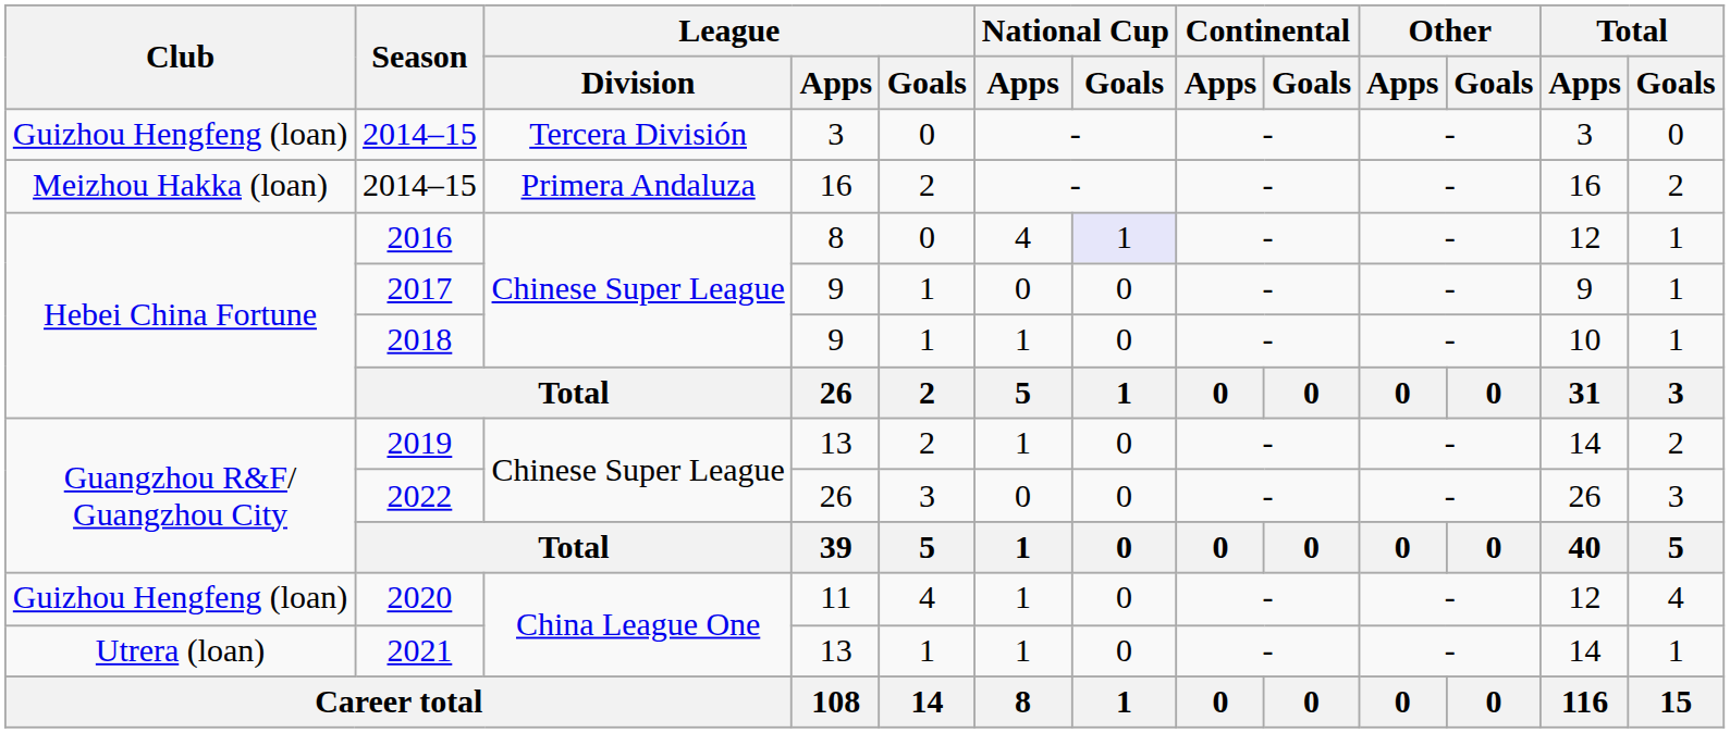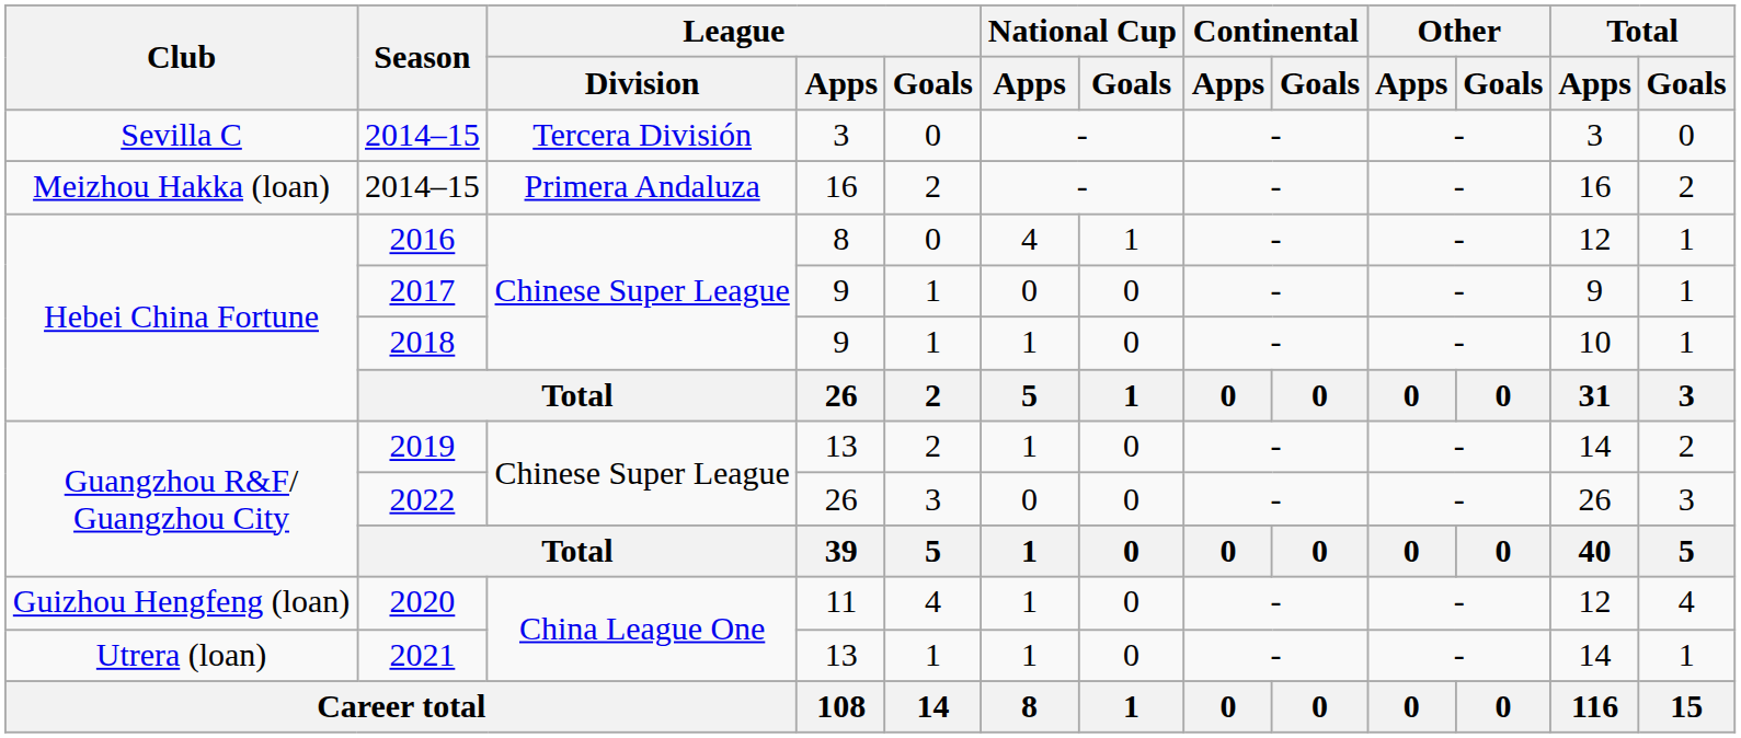 <table class="wikitable" style="text-align: center">
 <tr>
 <th rowspan="2">Club</th>
 <th rowspan="2">Season</th>
 <th colspan="3">League</th>
 <th colspan="2">National Cup</th>
 <th colspan="2">Continental</th>
 <th colspan="2">Other</th>
 <th colspan="2">Total</th>
 </tr>
 <tr>
 <th>Division</th>
 <th>Apps</th>
 <th>Goals</th>
 <th>Apps</th>
 <th>Goals</th>
 <th>Apps</th>
 <th>Goals</th>
 <th>Apps</th>
 <th>Goals</th>
 <th>Apps</th>
 <th>Goals</th>
 </tr>
 <tr>
-<td><a href='#'>Guizhou Hengfeng</a> (loan)</td>
+<td><a href='#'>Sevilla C</a></td>
 <td><a href='#'>2014–15</a></td>
 <td><a href='#'>Tercera División</a></td>
 <td>3</td>
 <td>0</td>
 <td colspan="2">-</td>
 <td colspan="2">-</td>
 <td colspan="2">-</td>
 <td>3</td>
 <td>0</td>
 </tr>
 <tr>
 <td><a href='#'>Meizhou Hakka</a> (loan)</td>
 <td>2014–15</td>
 <td><a href='#'>Primera Andaluza</a></td>
 <td>16</td>
 <td>2</td>
 <td colspan="2">-</td>
 <td colspan="2">-</td>
 <td colspan="2">-</td>
 <td>16</td>
 <td>2</td>
 </tr>
 <tr>
 <td rowspan="4"><a href='#'>Hebei China Fortune</a></td>
 <td><a href='#'>2016</a></td>
 <td rowspan="3"><a href='#'>Chinese Super League</a></td>
 <td>8</td>
 <td>0</td>
 <td>4</td>
-<td style="background: lavender;">1</td>
+<td>1</td>
 <td colspan="2">-</td>
 <td colspan="2">-</td>
 <td>12</td>
 <td>1</td>
 </tr>
 <tr>
 <td><a href='#'>2017</a></td>
 <td>9</td>
 <td>1</td>
 <td>0</td>
 <td>0</td>
 <td colspan="2">-</td>
 <td colspan="2">-</td>
 <td>9</td>
 <td>1</td>
 </tr>
 <tr>
 <td><a href='#'>2018</a></td>
 <td>9</td>
 <td>1</td>
 <td>1</td>
 <td>0</td>
 <td colspan="2">-</td>
 <td colspan="2">-</td>
 <td>10</td>
 <td>1</td>
 </tr>
 <tr>
 <th colspan="2"><strong>Total</strong></th>
 <th>26</th>
 <th>2</th>
 <th>5</th>
 <th>1</th>
 <th>0</th>
 <th>0</th>
 <th>0</th>
 <th>0</th>
 <th>31</th>
 <th>3</th>
 </tr>
 <tr>
 <td rowspan=3><a href='#'>Guangzhou R&F</a>/ <br><a href='#'>Guangzhou City</a></td>
 <td><a href='#'>2019</a></td>
 <td rowspan=2>Chinese Super League</td>
 <td>13</td>
 <td>2</td>
 <td>1</td>
 <td>0</td>
 <td colspan="2">-</td>
 <td colspan="2">-</td>
 <td>14</td>
 <td>2</td>
 </tr>
 <tr>
 <td><a href='#'>2022</a></td>
 <td>26</td>
 <td>3</td>
 <td>0</td>
 <td>0</td>
 <td colspan="2">-</td>
 <td colspan="2">-</td>
 <td>26</td>
 <td>3</td>
 </tr>
 <tr>
 <th colspan="2"><strong>Total</strong></th>
 <th>39</th>
 <th>5</th>
 <th>1</th>
 <th>0</th>
 <th>0</th>
 <th>0</th>
 <th>0</th>
 <th>0</th>
 <th>40</th>
 <th>5</th>
 </tr>
 <tr>
 <td><a href='#'>Guizhou Hengfeng</a> (loan)</td>
 <td><a href='#'>2020</a></td>
 <td rowspan="2"><a href='#'>China League One</a></td>
 <td>11</td>
 <td>4</td>
 <td>1</td>
 <td>0</td>
 <td colspan="2">-</td>
 <td colspan="2">-</td>
 <td>12</td>
 <td>4</td>
 </tr>
 <tr>
 <td><a href='#'>Utrera</a> (loan)</td>
 <td><a href='#'>2021</a></td>
 <td>13</td>
 <td>1</td>
 <td>1</td>
 <td>0</td>
 <td colspan="2">-</td>
 <td colspan="2">-</td>
 <td>14</td>
 <td>1</td>
 </tr>
 <tr>
 <th colspan=3>Career total</th>
 <th>108</th>
 <th>14</th>
 <th>8</th>
 <th>1</th>
 <th>0</th>
 <th>0</th>
 <th>0</th>
 <th>0</th>
 <th>116</th>
 <th>15</th>
 </tr>
 </table>
